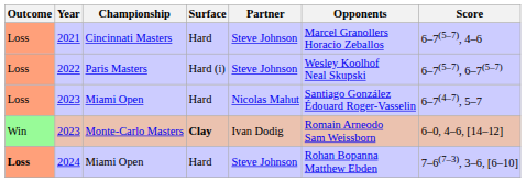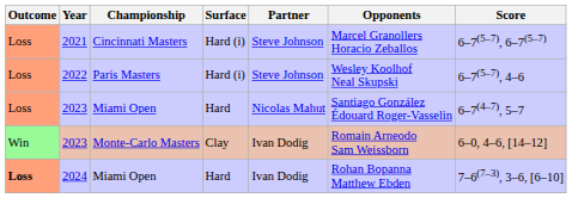 <table class="sortable wikitable">
 <tr>
 <th>Outcome</th>
 <th>Year</th>
 <th>Championship</th>
 <th>Surface</th>
 <th>Partner</th>
 <th>Opponents</th>
 <th class="unsortable">Score</th>
 </tr>
 <tr bgcolor=CCCCFF>
 <td bgcolor=FFA07A>Loss</td>
 <td><a href='#'>2021</a></td>
 <td><a href='#'>Cincinnati Masters</a></td>
-<td>Hard</td>
+<td>Hard (i)</td>
 <td> <a href='#'>Steve Johnson</a></td>
 <td> <a href='#'>Marcel Granollers</a> <br>  <a href='#'>Horacio Zeballos</a></td>
-<td>6–7<sup>(5–7)</sup>, 4–6</td>
+<td>6–7<sup>(5–7)</sup>, 6–7<sup>(5–7)</sup></td>
 </tr>
 <tr bgcolor=CCCCFF>
 <td bgcolor=FFA07A>Loss</td>
 <td><a href='#'>2022</a></td>
 <td><a href='#'>Paris Masters</a></td>
 <td>Hard (i)</td>
 <td> <a href='#'>Steve Johnson</a></td>
 <td> <a href='#'>Wesley Koolhof</a> <br>  <a href='#'>Neal Skupski</a></td>
-<td>6–7<sup>(5–7)</sup>, 6–7<sup>(5–7)</sup></td>
+<td>6–7<sup>(5–7)</sup>, 4–6</td>
 </tr>
 <tr style="background:#ccf;">
 <td bgcolor=FFA07A>Loss</td>
 <td><a href='#'>2023</a></td>
 <td><a href='#'>Miami Open</a></td>
 <td>Hard</td>
 <td> <a href='#'>Nicolas Mahut</a></td>
 <td> <a href='#'>Santiago González</a> <br>  <a href='#'>Édouard Roger-Vasselin</a></td>
 <td>6–7<sup>(4–7)</sup>, 5–7</td>
 </tr>
 <tr style="background:#ebc2af;">
 <td bgcolor=98FB98>Win</td>
 <td><a href='#'>2023</a></td>
 <td><a href='#'>Monte-Carlo Masters</a></td>
-<td><strong>Clay</strong></td>
+<td>Clay</td>
 <td> Ivan Dodig</td>
 <td> <a href='#'>Romain Arneodo</a><br> <a href='#'>Sam Weissborn</a></td>
 <td>6–0, 4–6, [14–12]</td>
 </tr>
 <tr style="background:#ccf;">
 <td bgcolor=FFA07A><strong>Loss</strong></td>
 <td><a href='#'>2024</a></td>
 <td>Miami Open</td>
 <td>Hard</td>
-<td> <a href='#'>Steve Johnson</a></td>
+<td> Ivan Dodig</td>
 <td> <a href='#'>Rohan Bopanna</a><br> <a href='#'>Matthew Ebden</a></td>
 <td>7–6<sup>(7–3)</sup>, 3–6, [6–10]</td>
 </tr>
 </table>
